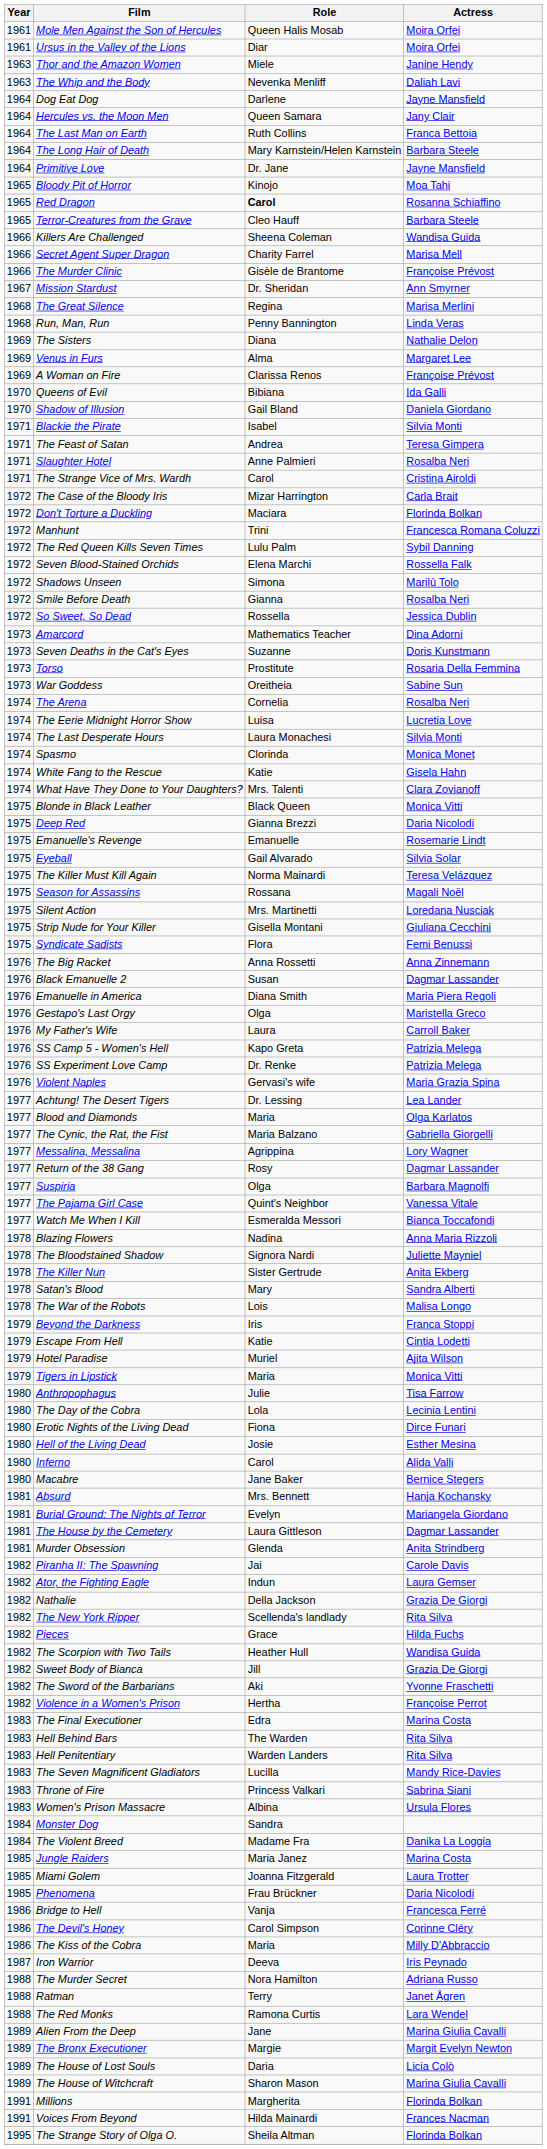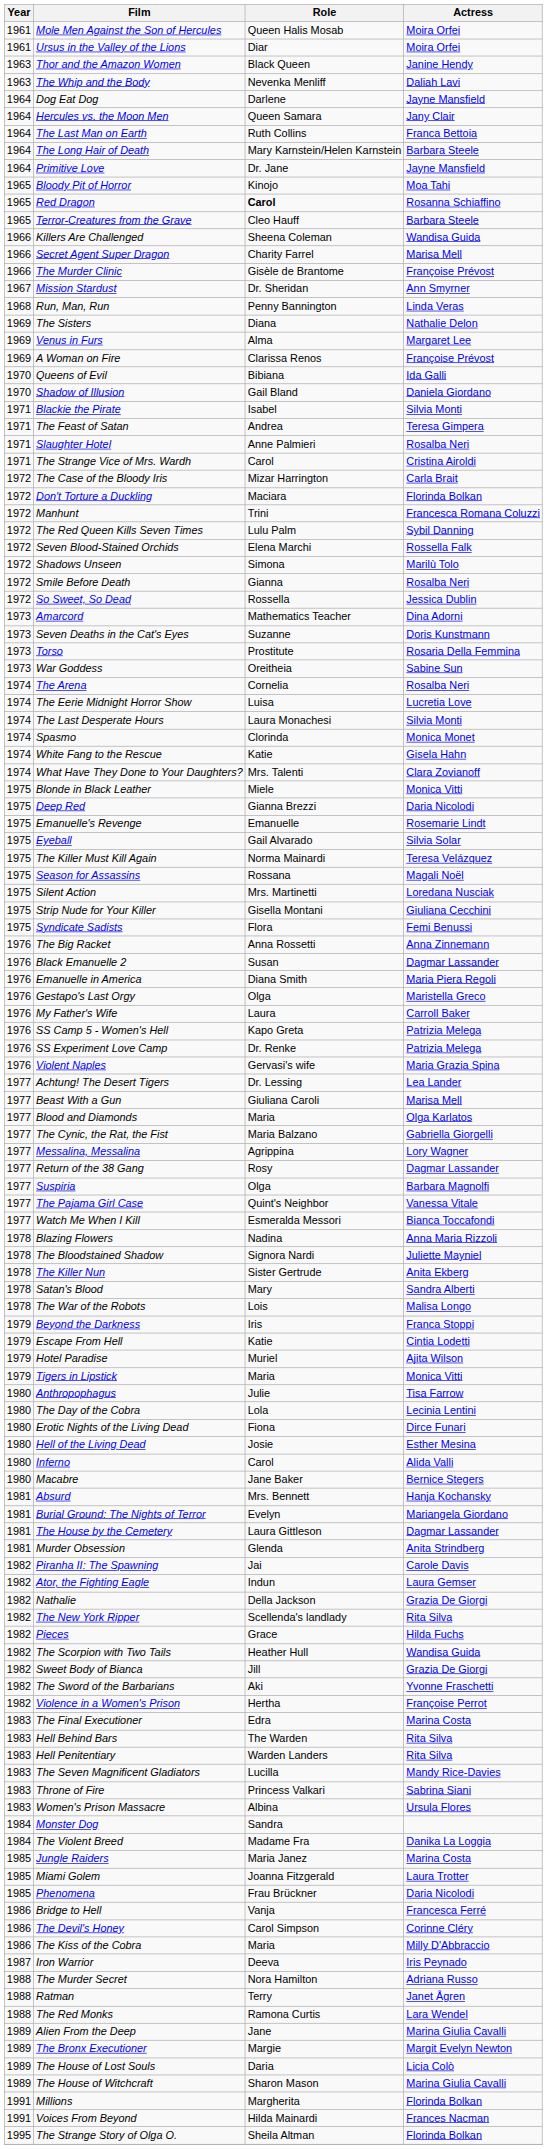 <table class="wikitable">
 <tr>
 <th>Year</th>
 <th>Film</th>
 <th>Role</th>
 <th>Actress</th>
 </tr>
 <tr>
 <td>1961</td>
 <td><em><a href='#'>Mole Men Against the Son of Hercules</a></em></td>
 <td>Queen Halis Mosab</td>
 <td><a href='#'>Moira Orfei</a></td>
 </tr>
 <tr>
 <td>1961</td>
 <td><em><a href='#'>Ursus in the Valley of the Lions</a></em></td>
 <td>Diar</td>
 <td><a href='#'>Moira Orfei</a></td>
 </tr>
 <tr>
 <td>1963</td>
 <td><em><a href='#'>Thor and the Amazon Women</a></em></td>
-<td>Miele</td>
+<td>Black Queen</td>
 <td><a href='#'>Janine Hendy</a></td>
 </tr>
 <tr>
 <td>1963</td>
 <td><em><a href='#'>The Whip and the Body</a></em></td>
 <td>Nevenka Menliff</td>
 <td><a href='#'>Daliah Lavi</a></td>
 </tr>
 <tr>
 <td>1964</td>
 <td><em>Dog Eat Dog</em></td>
 <td>Darlene</td>
 <td><a href='#'>Jayne Mansfield</a></td>
 </tr>
 <tr>
 <td>1964</td>
 <td><em><a href='#'>Hercules vs. the Moon Men</a></em></td>
 <td>Queen Samara</td>
 <td><a href='#'>Jany Clair</a></td>
 </tr>
 <tr>
 <td>1964</td>
 <td><em><a href='#'>The Last Man on Earth</a></em></td>
 <td>Ruth Collins</td>
 <td><a href='#'>Franca Bettoia</a></td>
 </tr>
 <tr>
 <td>1964</td>
 <td><em><a href='#'>The Long Hair of Death</a></em></td>
 <td>Mary Karnstein/Helen Karnstein</td>
 <td><a href='#'>Barbara Steele</a></td>
 </tr>
 <tr>
 <td>1964</td>
 <td><em><a href='#'>Primitive Love</a></em></td>
 <td>Dr. Jane</td>
 <td><a href='#'>Jayne Mansfield</a></td>
 </tr>
 <tr>
 <td>1965</td>
 <td><em><a href='#'>Bloody Pit of Horror</a></em></td>
 <td>Kinojo</td>
 <td><a href='#'>Moa Tahi</a></td>
 </tr>
 <tr>
 <td>1965</td>
 <td><em><a href='#'>Red Dragon</a></em></td>
 <td><strong>Carol</strong></td>
 <td><a href='#'>Rosanna Schiaffino</a></td>
 </tr>
 <tr>
 <td>1965</td>
 <td><em><a href='#'>Terror-Creatures from the Grave</a></em></td>
 <td>Cleo Hauff</td>
 <td><a href='#'>Barbara Steele</a></td>
 </tr>
 <tr>
 <td>1966</td>
 <td><em>Killers Are Challenged</em></td>
 <td>Sheena Coleman</td>
 <td><a href='#'>Wandisa Guida</a></td>
 </tr>
 <tr>
 <td>1966</td>
 <td><em><a href='#'>Secret Agent Super Dragon</a></em></td>
 <td>Charity Farrel</td>
 <td><a href='#'>Marisa Mell</a></td>
 </tr>
 <tr>
 <td>1966</td>
 <td><em><a href='#'>The Murder Clinic</a></em></td>
 <td>Gisèle de Brantome</td>
 <td><a href='#'>Françoise Prévost</a></td>
 </tr>
 <tr>
 <td>1967</td>
 <td><em><a href='#'>Mission Stardust</a></em></td>
 <td>Dr. Sheridan</td>
 <td><a href='#'>Ann Smyrner</a></td>
-</tr>
-<tr>
-<td>1968</td>
-<td><em><a href='#'>The Great Silence</a></em></td>
-<td>Regina</td>
-<td><a href='#'>Marisa Merlini</a></td>
 </tr>
 <tr>
 <td>1968</td>
 <td><em>Run, Man, Run</em></td>
 <td>Penny Bannington</td>
 <td><a href='#'>Linda Veras</a></td>
 </tr>
 <tr>
 <td>1969</td>
 <td><em>The Sisters</em></td>
 <td>Diana</td>
 <td><a href='#'>Nathalie Delon</a></td>
 </tr>
 <tr>
 <td>1969</td>
 <td><em><a href='#'>Venus in Furs</a></em></td>
 <td>Alma</td>
 <td><a href='#'>Margaret Lee</a></td>
 </tr>
 <tr>
 <td>1969</td>
 <td><em>A Woman on Fire</em></td>
 <td>Clarissa Renos</td>
 <td><a href='#'>Françoise Prévost</a></td>
 </tr>
 <tr>
 <td>1970</td>
 <td><em>Queens of Evil</em></td>
 <td>Bibiana</td>
 <td><a href='#'>Ida Galli</a></td>
 </tr>
 <tr>
 <td>1970</td>
 <td><em><a href='#'>Shadow of Illusion</a></em></td>
 <td>Gail Bland</td>
 <td><a href='#'>Daniela Giordano</a></td>
 </tr>
 <tr>
 <td>1971</td>
 <td><em><a href='#'>Blackie the Pirate</a></em></td>
 <td>Isabel</td>
 <td><a href='#'>Silvia Monti</a></td>
 </tr>
 <tr>
 <td>1971</td>
 <td><em>The Feast of Satan</em></td>
 <td>Andrea</td>
 <td><a href='#'>Teresa Gimpera</a></td>
 </tr>
 <tr>
 <td>1971</td>
 <td><em><a href='#'>Slaughter Hotel</a></em></td>
 <td>Anne Palmieri</td>
 <td><a href='#'>Rosalba Neri</a></td>
 </tr>
 <tr>
 <td>1971</td>
 <td><em>The Strange Vice of Mrs. Wardh</em></td>
 <td>Carol</td>
 <td><a href='#'>Cristina Airoldi</a></td>
 </tr>
 <tr>
 <td>1972</td>
 <td><em>The Case of the Bloody Iris</em></td>
 <td>Mizar Harrington</td>
 <td><a href='#'>Carla Brait</a></td>
 </tr>
 <tr>
 <td>1972</td>
 <td><em><a href='#'>Don't Torture a Duckling</a></em></td>
 <td>Maciara</td>
 <td><a href='#'>Florinda Bolkan</a></td>
 </tr>
 <tr>
 <td>1972</td>
 <td><em>Manhunt</em></td>
 <td>Trini</td>
 <td><a href='#'>Francesca Romana Coluzzi</a></td>
 </tr>
 <tr>
 <td>1972</td>
 <td><em>The Red Queen Kills Seven Times</em></td>
 <td>Lulu Palm</td>
 <td><a href='#'>Sybil Danning</a></td>
 </tr>
 <tr>
 <td>1972</td>
 <td><em>Seven Blood-Stained Orchids</em></td>
 <td>Elena Marchi</td>
 <td><a href='#'>Rossella Falk</a></td>
 </tr>
 <tr>
 <td>1972</td>
 <td><em>Shadows Unseen</em></td>
 <td>Simona</td>
 <td><a href='#'>Marilù Tolo</a></td>
 </tr>
 <tr>
 <td>1972</td>
 <td><em>Smile Before Death</em></td>
 <td>Gianna</td>
 <td><a href='#'>Rosalba Neri</a></td>
 </tr>
 <tr>
 <td>1972</td>
 <td><em><a href='#'>So Sweet, So Dead</a></em></td>
 <td>Rossella</td>
 <td><a href='#'>Jessica Dublin</a></td>
 </tr>
 <tr>
 <td>1973</td>
 <td><em><a href='#'>Amarcord</a></em></td>
 <td>Mathematics Teacher</td>
 <td><a href='#'>Dina Adorni</a></td>
 </tr>
 <tr>
 <td>1973</td>
 <td><em>Seven Deaths in the Cat's Eyes</em></td>
 <td>Suzanne</td>
 <td><a href='#'>Doris Kunstmann</a></td>
 </tr>
 <tr>
 <td>1973</td>
 <td><em><a href='#'>Torso</a></em></td>
 <td>Prostitute</td>
 <td><a href='#'>Rosaria Della Femmina</a></td>
 </tr>
 <tr>
 <td>1973</td>
 <td><em>War Goddess</em></td>
 <td>Oreitheia</td>
 <td><a href='#'>Sabine Sun</a></td>
 </tr>
 <tr>
 <td>1974</td>
 <td><em><a href='#'>The Arena</a></em></td>
 <td>Cornelia</td>
 <td><a href='#'>Rosalba Neri</a></td>
 </tr>
 <tr>
 <td>1974</td>
 <td><em>The Eerie Midnight Horror Show</em></td>
 <td>Luisa</td>
 <td><a href='#'>Lucretia Love</a></td>
 </tr>
 <tr>
 <td>1974</td>
 <td><em>The Last Desperate Hours</em></td>
 <td>Laura Monachesi</td>
 <td><a href='#'>Silvia Monti</a></td>
 </tr>
 <tr>
 <td>1974</td>
 <td><em>Spasmo</em></td>
 <td>Clorinda</td>
 <td><a href='#'>Monica Monet</a></td>
 </tr>
 <tr>
 <td>1974</td>
 <td><em>White Fang to the Rescue</em></td>
 <td>Katie</td>
 <td><a href='#'>Gisela Hahn</a></td>
 </tr>
 <tr>
 <td>1974</td>
 <td><em>What Have They Done to Your Daughters?</em></td>
 <td>Mrs. Talenti</td>
 <td><a href='#'>Clara Zovianoff</a></td>
 </tr>
 <tr>
 <td>1975</td>
 <td><em>Blonde in Black Leather</em></td>
-<td>Black Queen</td>
+<td>Miele</td>
 <td><a href='#'>Monica Vitti</a></td>
 </tr>
 <tr>
 <td>1975</td>
 <td><em><a href='#'>Deep Red</a></em></td>
 <td>Gianna Brezzi</td>
 <td><a href='#'>Daria Nicolodi</a></td>
 </tr>
 <tr>
 <td>1975</td>
 <td><em>Emanuelle's Revenge</em></td>
 <td>Emanuelle</td>
 <td><a href='#'>Rosemarie Lindt</a></td>
 </tr>
 <tr>
 <td>1975</td>
 <td><em><a href='#'>Eyeball</a></em></td>
 <td>Gail Alvarado</td>
 <td><a href='#'>Silvia Solar</a></td>
 </tr>
 <tr>
 <td>1975</td>
 <td><em>The Killer Must Kill Again</em></td>
 <td>Norma Mainardi</td>
 <td><a href='#'>Teresa Velázquez</a></td>
 </tr>
 <tr>
 <td>1975</td>
 <td><em><a href='#'>Season for Assassins</a></em></td>
 <td>Rossana</td>
 <td><a href='#'>Magali Noël</a></td>
 </tr>
 <tr>
 <td>1975</td>
 <td><em>Silent Action</em></td>
 <td>Mrs. Martinetti</td>
 <td><a href='#'>Loredana Nusciak</a></td>
 </tr>
 <tr>
 <td>1975</td>
 <td><em>Strip Nude for Your Killer</em></td>
 <td>Gisella Montani</td>
 <td><a href='#'>Giuliana Cecchini</a></td>
 </tr>
 <tr>
 <td>1975</td>
 <td><em><a href='#'>Syndicate Sadists</a></em></td>
 <td>Flora</td>
 <td><a href='#'>Femi Benussi</a></td>
 </tr>
 <tr>
 <td>1976</td>
 <td><em>The Big Racket</em></td>
 <td>Anna Rossetti</td>
 <td><a href='#'>Anna Zinnemann</a></td>
 </tr>
 <tr>
 <td>1976</td>
 <td><em>Black Emanuelle 2</em></td>
 <td>Susan</td>
 <td><a href='#'>Dagmar Lassander</a></td>
 </tr>
 <tr>
 <td>1976</td>
 <td><em>Emanuelle in America</em></td>
 <td>Diana Smith</td>
 <td><a href='#'>Maria Piera Regoli</a></td>
 </tr>
 <tr>
 <td>1976</td>
 <td><em>Gestapo's Last Orgy</em></td>
 <td>Olga</td>
 <td><a href='#'>Maristella Greco</a></td>
 </tr>
 <tr>
 <td>1976</td>
 <td><em>My Father's Wife</em></td>
 <td>Laura</td>
 <td><a href='#'>Carroll Baker</a></td>
 </tr>
 <tr>
 <td>1976</td>
 <td><em>SS Camp 5 - Women's Hell</em></td>
 <td>Kapo Greta</td>
 <td><a href='#'>Patrizia Melega</a></td>
 </tr>
 <tr>
 <td>1976</td>
 <td><em>SS Experiment Love Camp</em></td>
 <td>Dr. Renke</td>
 <td><a href='#'>Patrizia Melega</a></td>
 </tr>
 <tr>
 <td>1976</td>
 <td><em><a href='#'>Violent Naples</a></em></td>
 <td>Gervasi's wife</td>
 <td><a href='#'>Maria Grazia Spina</a></td>
 </tr>
 <tr>
 <td>1977</td>
 <td><em>Achtung! The Desert Tigers</em></td>
 <td>Dr. Lessing</td>
 <td><a href='#'>Lea Lander</a></td>
+</tr>
+<tr>
+<td>1977</td>
+<td><em>Beast With a Gun</em></td>
+<td>Giuliana Caroli</td>
+<td><a href='#'>Marisa Mell</a></td>
 </tr>
 <tr>
 <td>1977</td>
 <td><em>Blood and Diamonds</em></td>
 <td>Maria</td>
 <td><a href='#'>Olga Karlatos</a></td>
 </tr>
 <tr>
 <td>1977</td>
 <td><em>The Cynic, the Rat, the Fist</em></td>
 <td>Maria Balzano</td>
 <td><a href='#'>Gabriella Giorgelli</a></td>
 </tr>
 <tr>
 <td>1977</td>
 <td><em><a href='#'>Messalina, Messalina</a></em></td>
 <td>Agrippina</td>
 <td><a href='#'>Lory Wagner</a></td>
 </tr>
 <tr>
 <td>1977</td>
 <td><em>Return of the 38 Gang</em></td>
 <td>Rosy</td>
 <td><a href='#'>Dagmar Lassander</a></td>
 </tr>
 <tr>
 <td>1977</td>
 <td><em><a href='#'>Suspiria</a></em></td>
 <td>Olga</td>
 <td><a href='#'>Barbara Magnolfi</a></td>
 </tr>
 <tr>
 <td>1977</td>
 <td><em><a href='#'>The Pajama Girl Case</a></em></td>
 <td>Quint's Neighbor</td>
 <td><a href='#'>Vanessa Vitale</a></td>
 </tr>
 <tr>
 <td>1977</td>
 <td><em>Watch Me When I Kill</em></td>
 <td>Esmeralda Messori</td>
 <td><a href='#'>Bianca Toccafondi</a></td>
 </tr>
 <tr>
 <td>1978</td>
 <td><em>Blazing Flowers</em></td>
 <td>Nadina</td>
 <td><a href='#'>Anna Maria Rizzoli</a></td>
 </tr>
 <tr>
 <td>1978</td>
 <td><em>The Bloodstained Shadow</em></td>
 <td>Signora Nardi</td>
 <td><a href='#'>Juliette Mayniel</a></td>
 </tr>
 <tr>
 <td>1978</td>
 <td><em><a href='#'>The Killer Nun</a></em></td>
 <td>Sister Gertrude</td>
 <td><a href='#'>Anita Ekberg</a></td>
 </tr>
 <tr>
 <td>1978</td>
 <td><em>Satan's Blood</em></td>
 <td>Mary</td>
 <td><a href='#'>Sandra Alberti</a></td>
 </tr>
 <tr>
 <td>1978</td>
 <td><em>The War of the Robots</em></td>
 <td>Lois</td>
 <td><a href='#'>Malisa Longo</a></td>
 </tr>
 <tr>
 <td>1979</td>
 <td><em><a href='#'>Beyond the Darkness</a></em></td>
 <td>Iris</td>
 <td><a href='#'>Franca Stoppi</a></td>
 </tr>
 <tr>
 <td>1979</td>
 <td><em>Escape From Hell</em></td>
 <td>Katie</td>
 <td><a href='#'>Cintia Lodetti</a></td>
 </tr>
 <tr>
 <td>1979</td>
 <td><em>Hotel Paradise</em></td>
 <td>Muriel</td>
 <td><a href='#'>Ajita Wilson</a></td>
 </tr>
 <tr>
 <td>1979</td>
 <td><em><a href='#'>Tigers in Lipstick</a></em></td>
 <td>Maria</td>
 <td><a href='#'>Monica Vitti</a></td>
 </tr>
 <tr>
 <td>1980</td>
 <td><em><a href='#'>Anthropophagus</a></em></td>
 <td>Julie</td>
 <td><a href='#'>Tisa Farrow</a></td>
 </tr>
 <tr>
 <td>1980</td>
 <td><em>The Day of the Cobra</em></td>
 <td>Lola</td>
 <td><a href='#'>Lecinia Lentini</a></td>
 </tr>
 <tr>
 <td>1980</td>
 <td><em>Erotic Nights of the Living Dead</em></td>
 <td>Fiona</td>
 <td><a href='#'>Dirce Funari</a></td>
 </tr>
 <tr>
 <td>1980</td>
 <td><em><a href='#'>Hell of the Living Dead</a></em></td>
 <td>Josie</td>
 <td><a href='#'>Esther Mesina</a></td>
 </tr>
 <tr>
 <td>1980</td>
 <td><em><a href='#'>Inferno</a></em></td>
 <td>Carol</td>
 <td><a href='#'>Alida Valli</a></td>
 </tr>
 <tr>
 <td>1980</td>
 <td><em>Macabre</em></td>
 <td>Jane Baker</td>
 <td><a href='#'>Bernice Stegers</a></td>
 </tr>
 <tr>
 <td>1981</td>
 <td><em><a href='#'>Absurd</a></em></td>
 <td>Mrs. Bennett</td>
 <td><a href='#'>Hanja Kochansky</a></td>
 </tr>
 <tr>
 <td>1981</td>
 <td><em><a href='#'>Burial Ground: The Nights of Terror</a></em></td>
 <td>Evelyn</td>
 <td><a href='#'>Mariangela Giordano</a></td>
 </tr>
 <tr>
 <td>1981</td>
 <td><em><a href='#'>The House by the Cemetery</a></em></td>
 <td>Laura Gittleson</td>
 <td><a href='#'>Dagmar Lassander</a></td>
 </tr>
 <tr>
 <td>1981</td>
 <td><em>Murder Obsession</em></td>
 <td>Glenda</td>
 <td><a href='#'>Anita Strindberg</a></td>
 </tr>
 <tr>
 <td>1982</td>
 <td><em><a href='#'>Piranha II: The Spawning</a></em></td>
 <td>Jai</td>
 <td><a href='#'>Carole Davis</a></td>
 </tr>
 <tr>
 <td>1982</td>
 <td><em><a href='#'>Ator, the Fighting Eagle</a></em></td>
 <td>Indun</td>
 <td><a href='#'>Laura Gemser</a></td>
 </tr>
 <tr>
 <td>1982</td>
 <td><em>Nathalie</em></td>
 <td>Della Jackson</td>
 <td><a href='#'>Grazia De Giorgi</a></td>
 </tr>
 <tr>
 <td>1982</td>
 <td><em><a href='#'>The New York Ripper</a></em></td>
 <td>Scellenda's landlady</td>
 <td><a href='#'>Rita Silva</a></td>
 </tr>
 <tr>
 <td>1982</td>
 <td><em><a href='#'>Pieces</a></em></td>
 <td>Grace</td>
 <td><a href='#'>Hilda Fuchs</a></td>
 </tr>
 <tr>
 <td>1982</td>
 <td><em>The Scorpion with Two Tails</em></td>
 <td>Heather Hull</td>
 <td><a href='#'>Wandisa Guida</a></td>
 </tr>
 <tr>
 <td>1982</td>
 <td><em>Sweet Body of Bianca</em></td>
 <td>Jill</td>
 <td><a href='#'>Grazia De Giorgi</a></td>
 </tr>
 <tr>
 <td>1982</td>
 <td><em>The Sword of the Barbarians</em></td>
 <td>Aki</td>
 <td><a href='#'>Yvonne Fraschetti</a></td>
 </tr>
 <tr>
 <td>1982</td>
 <td><em><a href='#'>Violence in a Women's Prison</a></em></td>
 <td>Hertha</td>
 <td><a href='#'>Françoise Perrot</a></td>
 </tr>
 <tr>
 <td>1983</td>
 <td><em>The Final Executioner</em></td>
 <td>Edra</td>
 <td><a href='#'>Marina Costa</a></td>
 </tr>
 <tr>
 <td>1983</td>
 <td><em>Hell Behind Bars</em></td>
 <td>The Warden</td>
 <td><a href='#'>Rita Silva</a></td>
 </tr>
 <tr>
 <td>1983</td>
 <td><em>Hell Penitentiary</em></td>
 <td>Warden Landers</td>
 <td><a href='#'>Rita Silva</a></td>
 </tr>
 <tr>
 <td>1983</td>
 <td><em>The Seven Magnificent Gladiators</em></td>
 <td>Lucilla</td>
 <td><a href='#'>Mandy Rice-Davies</a></td>
 </tr>
 <tr>
 <td>1983</td>
 <td><em>Throne of Fire</em></td>
 <td>Princess Valkari</td>
 <td><a href='#'>Sabrina Siani</a></td>
 </tr>
 <tr>
 <td>1983</td>
 <td><em>Women's Prison Massacre</em></td>
 <td>Albina</td>
 <td><a href='#'>Ursula Flores</a></td>
 </tr>
 <tr>
 <td>1984</td>
 <td><em><a href='#'>Monster Dog</a></em></td>
 <td>Sandra</td>
 <td></td>
 </tr>
 <tr>
 <td>1984</td>
 <td><em>The Violent Breed</em></td>
 <td>Madame Fra</td>
 <td><a href='#'>Danika La Loggia</a></td>
 </tr>
 <tr>
 <td>1985</td>
 <td><em><a href='#'>Jungle Raiders</a></em></td>
 <td>Maria Janez</td>
 <td><a href='#'>Marina Costa</a></td>
 </tr>
 <tr>
 <td>1985</td>
 <td><em>Miami Golem</em></td>
 <td>Joanna Fitzgerald</td>
 <td><a href='#'>Laura Trotter</a></td>
 </tr>
 <tr>
 <td>1985</td>
 <td><em><a href='#'>Phenomena</a></em></td>
 <td>Frau Brückner</td>
 <td><a href='#'>Daria Nicolodi</a></td>
 </tr>
 <tr>
 <td>1986</td>
 <td><em>Bridge to Hell</em></td>
 <td>Vanja</td>
 <td><a href='#'>Francesca Ferré</a></td>
 </tr>
 <tr>
 <td>1986</td>
 <td><em><a href='#'>The Devil's Honey</a></em></td>
 <td>Carol Simpson</td>
 <td><a href='#'>Corinne Cléry</a></td>
 </tr>
 <tr>
 <td>1986</td>
 <td><em>The Kiss of the Cobra</em></td>
 <td>Maria</td>
 <td><a href='#'>Milly D'Abbraccio</a></td>
 </tr>
 <tr>
 <td>1987</td>
 <td><em>Iron Warrior</em></td>
 <td>Deeva</td>
 <td><a href='#'>Iris Peynado</a></td>
 </tr>
 <tr>
 <td>1988</td>
 <td><em>The Murder Secret</em></td>
 <td>Nora Hamilton</td>
 <td><a href='#'>Adriana Russo</a></td>
 </tr>
 <tr>
 <td>1988</td>
 <td><em>Ratman</em></td>
 <td>Terry</td>
 <td><a href='#'>Janet Ågren</a></td>
 </tr>
 <tr>
 <td>1988</td>
 <td><em>The Red Monks</em></td>
 <td>Ramona Curtis</td>
 <td><a href='#'>Lara Wendel</a></td>
 </tr>
 <tr>
 <td>1989</td>
 <td><em>Alien From the Deep</em></td>
 <td>Jane</td>
 <td><a href='#'>Marina Giulia Cavalli</a></td>
 </tr>
 <tr>
 <td>1989</td>
 <td><em><a href='#'>The Bronx Executioner</a></em></td>
 <td>Margie</td>
 <td><a href='#'>Margit Evelyn Newton</a></td>
 </tr>
 <tr>
 <td>1989</td>
 <td><em>The House of Lost Souls</em></td>
 <td>Daria</td>
 <td><a href='#'>Licia Colò</a></td>
 </tr>
 <tr>
 <td>1989</td>
 <td><em>The House of Witchcraft</em></td>
 <td>Sharon Mason</td>
 <td><a href='#'>Marina Giulia Cavalli</a></td>
 </tr>
 <tr>
 <td>1991</td>
 <td><em>Millions</em></td>
 <td>Margherita</td>
 <td><a href='#'>Florinda Bolkan</a></td>
 </tr>
 <tr>
 <td>1991</td>
 <td><em>Voices From Beyond</em></td>
 <td>Hilda Mainardi</td>
 <td><a href='#'>Frances Nacman</a></td>
 </tr>
 <tr>
 <td>1995</td>
 <td><em>The Strange Story of Olga O.</em></td>
 <td>Sheila Altman</td>
 <td><a href='#'>Florinda Bolkan</a></td>
 </tr>
 <tr>
 </tr>
 </table>
